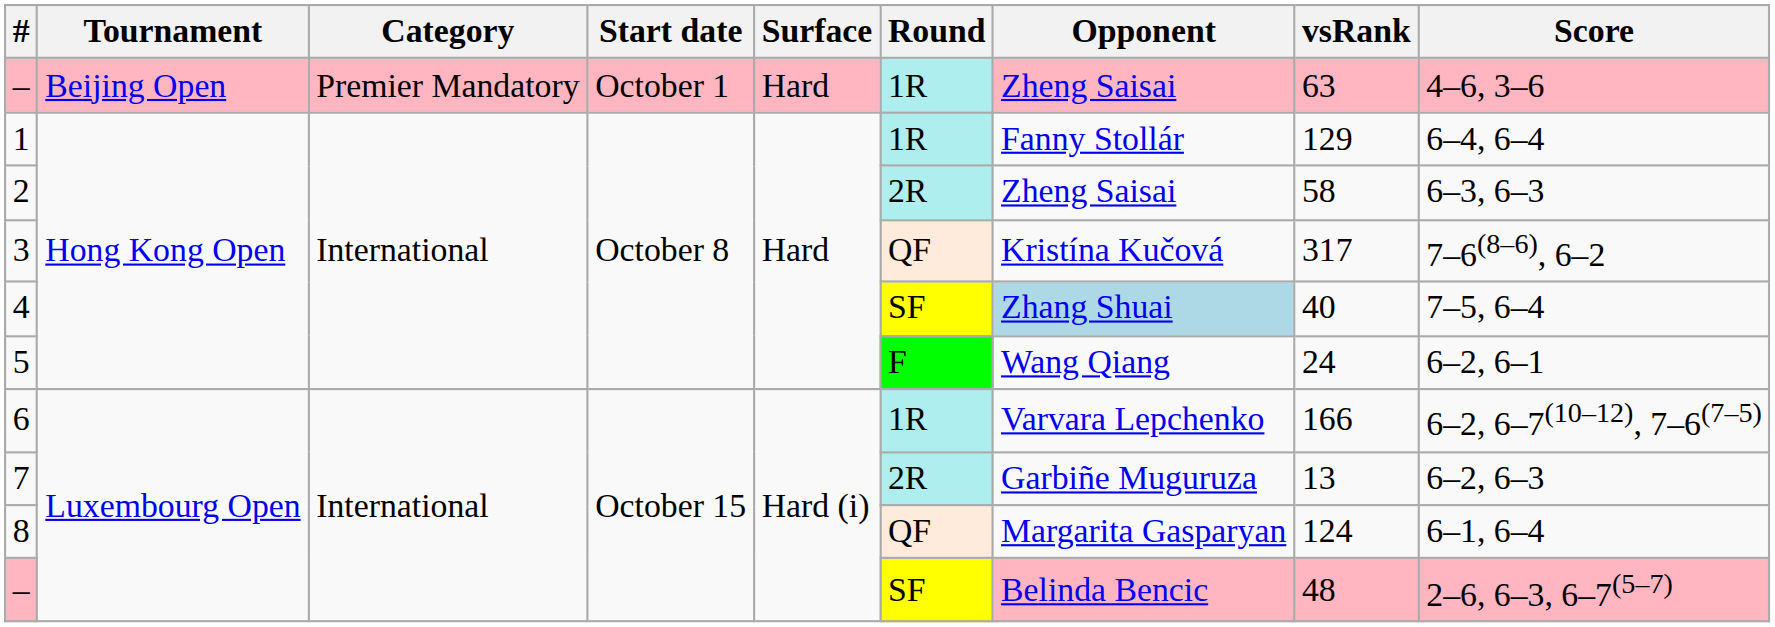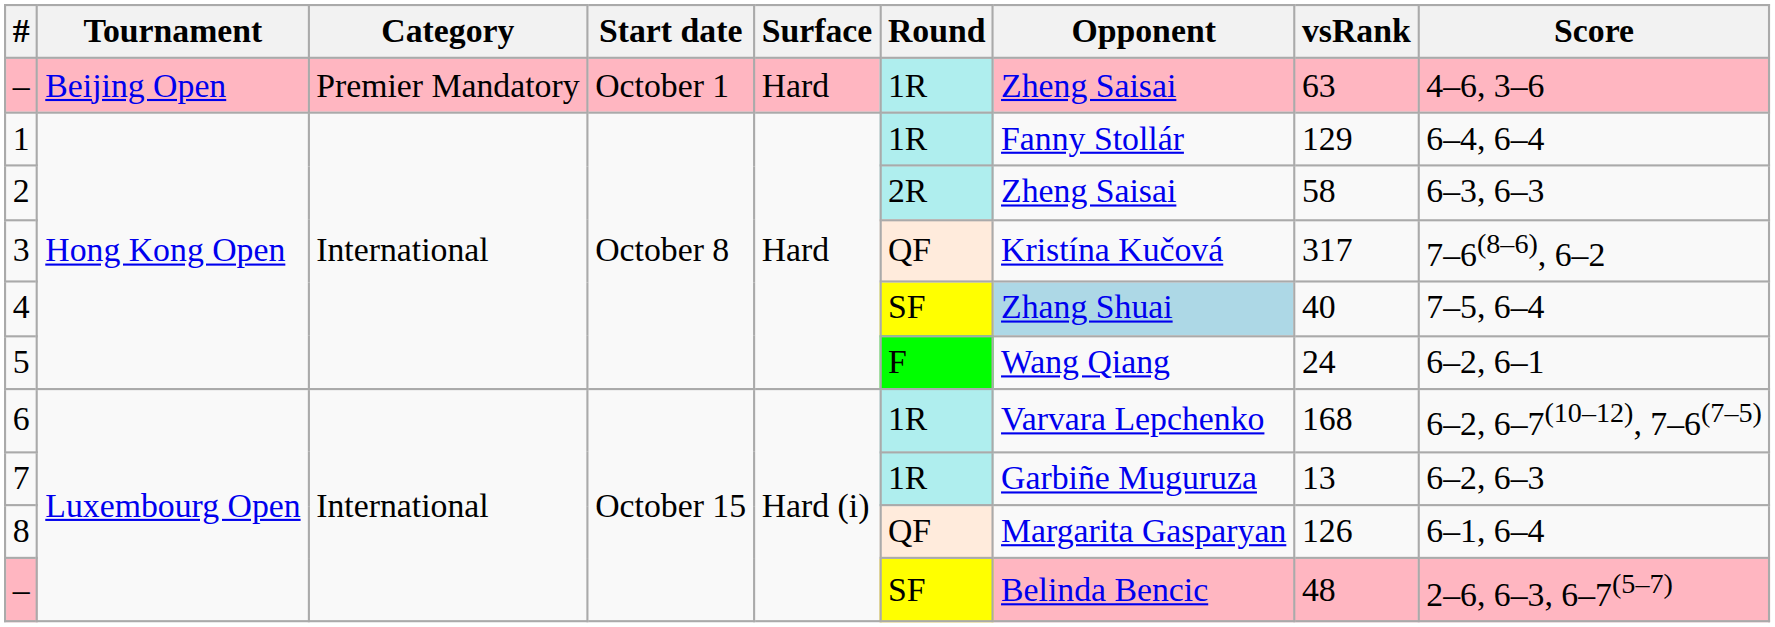 <table class="wikitable sortable">
 <tr>
 <th scope="col">#</th>
 <th scope="col">Tournament</th>
 <th scope="col">Category</th>
 <th scope="col">Start date</th>
 <th scope="col">Surface</th>
 <th scope="col">Round</th>
 <th scope="col">Opponent</th>
 <th scope="col">vsRank</th>
 <th scope="col" class="unsortable">Score</th>
 </tr>
 <tr bgcolor=lightpink>
 <td>–</td>
 <td><a href='#'>Beijing Open</a></td>
 <td>Premier Mandatory</td>
 <td>October 1</td>
 <td>Hard</td>
 <td style="background:#afeeee;">1R</td>
 <td> <a href='#'>Zheng Saisai</a></td>
 <td>63</td>
 <td>4–6, 3–6</td>
 </tr>
 <tr>
 <td>1</td>
 <td rowspan=5><a href='#'>Hong Kong Open</a></td>
 <td rowspan=5>International</td>
 <td rowspan=5>October 8</td>
 <td rowspan=5>Hard</td>
 <td style="background:#afeeee;">1R</td>
 <td> <a href='#'>Fanny Stollár</a></td>
 <td>129</td>
 <td>6–4, 6–4</td>
 </tr>
 <tr>
 <td>2</td>
 <td style="background:#afeeee;">2R</td>
 <td> <a href='#'>Zheng Saisai</a></td>
 <td>58</td>
 <td>6–3, 6–3</td>
 </tr>
 <tr>
 <td>3</td>
 <td style="background:#ffebdc;">QF</td>
 <td> <a href='#'>Kristína Kučová</a></td>
 <td>317</td>
 <td>7–6<sup>(8–6)</sup>, 6–2</td>
 </tr>
 <tr>
 <td>4</td>
 <td style="background:yellow;">SF</td>
 <td style="background: lightblue;"> <a href='#'>Zhang Shuai</a></td>
 <td>40</td>
 <td>7–5, 6–4</td>
 </tr>
 <tr>
 <td>5</td>
 <td style="background:lime;">F</td>
 <td> <a href='#'>Wang Qiang</a></td>
 <td>24</td>
 <td>6–2, 6–1</td>
 </tr>
 <tr>
 <td>6</td>
 <td rowspan=4><a href='#'>Luxembourg Open</a></td>
 <td rowspan=4>International</td>
 <td rowspan=4>October 15</td>
 <td rowspan=4>Hard (i)</td>
 <td style="background:#afeeee;">1R</td>
 <td> <a href='#'>Varvara Lepchenko</a></td>
-<td>166</td>
+<td>168</td>
 <td>6–2, 6–7<sup>(10–12)</sup>, 7–6<sup>(7–5)</sup></td>
 </tr>
 <tr>
 <td>7</td>
-<td style="background:#afeeee;">2R</td>
+<td style="background:#afeeee;">1R</td>
 <td> <a href='#'>Garbiñe Muguruza</a></td>
 <td>13</td>
 <td>6–2, 6–3</td>
 </tr>
 <tr>
 <td>8</td>
 <td style="background:#ffebdc;">QF</td>
 <td> <a href='#'>Margarita Gasparyan</a></td>
-<td>124</td>
+<td>126</td>
 <td>6–1, 6–4</td>
 </tr>
 <tr bgcolor=lightpink>
 <td>–</td>
 <td style="background:yellow;">SF</td>
 <td> <a href='#'>Belinda Bencic</a></td>
 <td>48</td>
 <td>2–6, 6–3, 6–7<sup>(5–7)</sup></td>
 </tr>
 </table>
